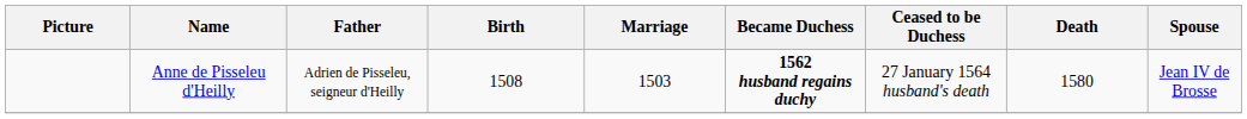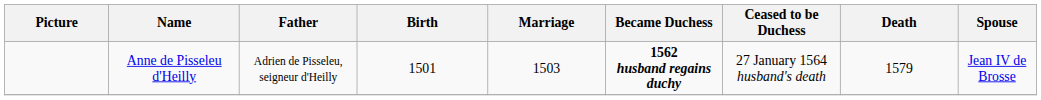 <table width=95% class="wikitable">
 <tr>
 <th width = "8%">Picture</th>
 <th width = "10%">Name</th>
 <th width = "9%">Father</th>
 <th width = "10%">Birth</th>
 <th width = "9%">Marriage</th>
 <th width = "9%">Became Duchess</th>
 <th width = "9%">Ceased to be Duchess</th>
 <th width = "9%">Death</th>
 <th width = "6%">Spouse</th>
 </tr>
 <tr>
 <td align="center"></td>
 <td align="center"><a href='#'>Anne de Pisseleu d'Heilly</a></td>
 <td align="center"><small>Adrien de Pisseleu, seigneur d'Heilly</small></td>
-<td align="center">1508</td>
+<td align="center">1501</td>
 <td align="center">1503</td>
 <td align="center"><strong>1562<br><em>husband regains duchy</em></strong></td>
 <td align="center">27 January 1564<br><em>husband's death</em></td>
-<td align="center">1580</td>
+<td align="center">1579</td>
 <td align="center"><a href='#'>Jean IV de Brosse</a></td>
 </tr>
 <tr>
 </tr>
 </table>
